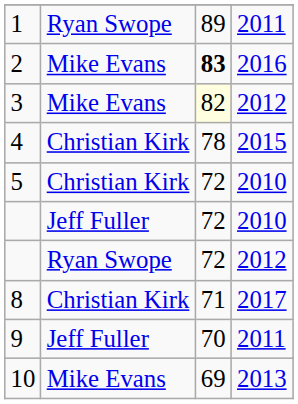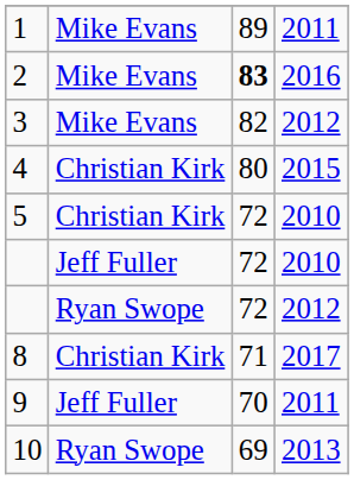 <table class="wikitable">
 <tr>
 </tr>
 <tr>
 <td>1</td>
-<td><a href='#'>Ryan Swope</a></td>
+<td><a href='#'>Mike Evans</a></td>
 <td>89</td>
 <td><a href='#'>2011</a></td>
 </tr>
 <tr>
 <td>2</td>
 <td><a href='#'>Mike Evans</a></td>
 <td><strong>83</strong></td>
 <td><a href='#'>2016</a></td>
 </tr>
 <tr>
 <td>3</td>
 <td><a href='#'>Mike Evans</a></td>
-<td style="background: lightyellow;">82</td>
+<td>82</td>
 <td><a href='#'>2012</a></td>
 </tr>
 <tr>
 <td>4</td>
 <td><a href='#'>Christian Kirk</a></td>
-<td>78</td>
+<td>80</td>
 <td><a href='#'>2015</a></td>
 </tr>
 <tr>
 <td>5</td>
 <td><a href='#'>Christian Kirk</a></td>
 <td>72</td>
 <td><a href='#'>2010</a></td>
 </tr>
 <tr>
 <td></td>
 <td><a href='#'>Jeff Fuller</a></td>
 <td>72</td>
 <td><a href='#'>2010</a></td>
 </tr>
 <tr>
 <td></td>
 <td><a href='#'>Ryan Swope</a></td>
 <td>72</td>
 <td><a href='#'>2012</a></td>
 </tr>
 <tr>
 <td>8</td>
 <td><a href='#'>Christian Kirk</a></td>
 <td>71</td>
 <td><a href='#'>2017</a></td>
 </tr>
 <tr>
 <td>9</td>
 <td><a href='#'>Jeff Fuller</a></td>
 <td>70</td>
 <td><a href='#'>2011</a></td>
 </tr>
 <tr>
 <td>10</td>
-<td><a href='#'>Mike Evans</a></td>
+<td><a href='#'>Ryan Swope</a></td>
 <td>69</td>
 <td><a href='#'>2013</a></td>
 </tr>
 </table>
